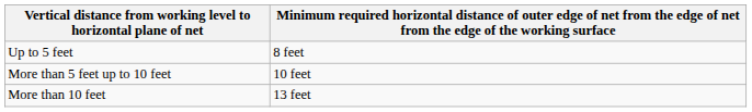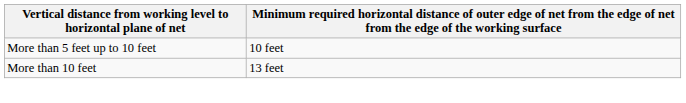 <table class="wikitable">
 <tr>
 <th>Vertical distance from working level to horizontal plane of net</th>
 <th>Minimum required horizontal distance of outer edge of net from the edge of net from the edge of the working surface</th>
-</tr>
-<tr>
-<td>Up to 5 feet</td>
-<td>8 feet</td>
 </tr>
 <tr>
 <td>More than 5 feet up to 10 feet</td>
 <td>10 feet</td>
 </tr>
 <tr>
 <td>More than 10 feet</td>
 <td>13 feet</td>
 </tr>
 </table>
